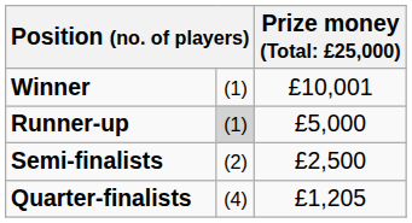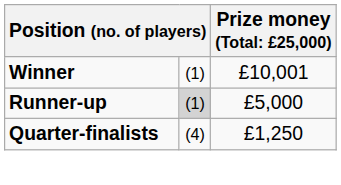 <table class="wikitable">
 <tr>
 <th colspan=2>Position <small>(no. of players)</small></th>
 <th>Prize money<br><small>(Total: £25,000)</small></th>
 </tr>
 <tr>
 <td><strong>Winner</strong></td>
 <td align=center><small>(1)</small></td>
 <td align=center>£10,001</td>
 </tr>
 <tr>
 <td><strong>Runner-up</strong></td>
 <td align=center style="background: lightgrey;"><small>(1)</small></td>
 <td align=center>£5,000</td>
 </tr>
 <tr>
-<td><strong>Semi-finalists</strong></td>
-<td align=center><small>(2)</small></td>
-<td align=center>£2,500</td>
-</tr>
-<tr>
 <td><strong>Quarter-finalists</strong></td>
 <td align=center><small>(4)</small></td>
-<td align=center>£1,205</td>
+<td align=center>£1,250</td>
 </tr>
 </table>
